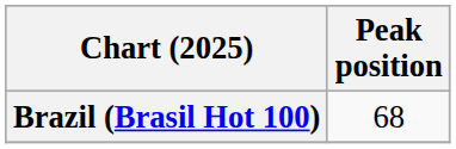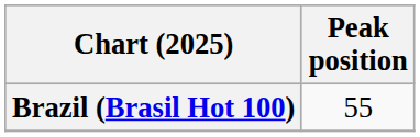 <table class="wikitable sortable plainrowheaders" style="text-align:center;">
 <tr>
 <th scope="col">Chart (2025)</th>
 <th scope="col">Peak<br>position</th>
 </tr>
 <tr>
 <th scope="row">Brazil (<a href='#'>Brasil Hot 100</a>)</th>
-<td>68</td>
+<td>55</td>
 </tr>
 <tr>
 </tr>
 </table>
